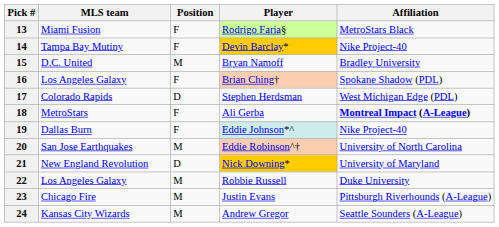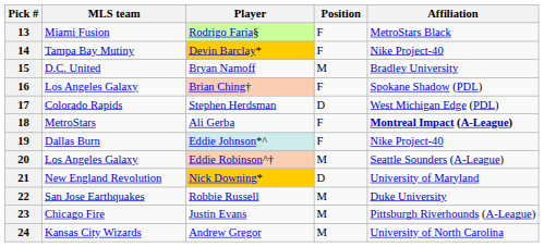 <table class="wikitable sortable">
 <tr>
 <th width=7%>Pick #</th>
 <th width=27%>MLS team</th>
+<th width=24%>Player</th>
 <th width=10%>Position</th>
-<th width=24%>Player</th>
 <th width=33%>Affiliation</th>
 </tr>
 <tr>
 <th>13</th>
 <td><a href='#'>Miami Fusion</a></td>
+<td style="background:#CCFF99"><a href='#'>Rodrigo Faria</a>§</td>
 <td>F</td>
-<td style="background:#CCFF99"><a href='#'>Rodrigo Faria</a>§</td>
 <td><a href='#'>MetroStars Black</a></td>
 </tr>
 <tr>
 <th>14</th>
 <td><a href='#'>Tampa Bay Mutiny</a></td>
+<td style="background:#FFCC00"><a href='#'>Devin Barclay</a>*</td>
 <td>F</td>
-<td style="background:#FFCC00"><a href='#'>Devin Barclay</a>*</td>
 <td><a href='#'>Nike Project-40</a></td>
 </tr>
 <tr>
 <th>15</th>
 <td><a href='#'>D.C. United</a></td>
+<td><a href='#'>Bryan Namoff</a></td>
 <td>M</td>
-<td><a href='#'>Bryan Namoff</a></td>
 <td><a href='#'>Bradley University</a></td>
 </tr>
 <tr>
 <th>16</th>
 <td><a href='#'>Los Angeles Galaxy</a></td>
+<td bgcolor="#FBCEB1"><a href='#'>Brian Ching</a>†</td>
 <td>F</td>
-<td bgcolor="#FBCEB1"><a href='#'>Brian Ching</a>†</td>
 <td><a href='#'>Spokane Shadow</a> (<a href='#'>PDL</a>)</td>
 </tr>
 <tr>
 <th>17</th>
 <td><a href='#'>Colorado Rapids</a></td>
+<td><a href='#'>Stephen Herdsman</a></td>
 <td>D</td>
-<td><a href='#'>Stephen Herdsman</a></td>
 <td><a href='#'>West Michigan Edge</a> (<a href='#'>PDL</a>)</td>
 </tr>
 <tr>
 <th>18</th>
 <td><a href='#'>MetroStars</a></td>
+<td><a href='#'>Ali Gerba</a></td>
 <td>F</td>
-<td><a href='#'>Ali Gerba</a></td>
 <td><strong><a href='#'>Montreal Impact</a> (<a href='#'>A-League</a>)</strong></td>
 </tr>
 <tr>
 <th>19</th>
 <td><a href='#'>Dallas Burn</a></td>
+<td style="background:#CFECEC"><a href='#'>Eddie Johnson</a>*^</td>
 <td>F</td>
-<td style="background:#CFECEC"><a href='#'>Eddie Johnson</a>*^</td>
 <td><a href='#'>Nike Project-40</a></td>
 </tr>
 <tr>
 <th>20</th>
-<td><a href='#'>San Jose Earthquakes</a></td>
+<td><a href='#'>Los Angeles Galaxy</a></td>
+<td bgcolor="#FBCEB1"><a href='#'>Eddie Robinson</a>^†</td>
 <td>M</td>
-<td bgcolor="#FBCEB1"><a href='#'>Eddie Robinson</a>^†</td>
-<td><a href='#'>University of North Carolina</a></td>
+<td><a href='#'>Seattle Sounders</a> (<a href='#'>A-League</a>)</td>
 </tr>
 <tr>
 <th>21</th>
 <td><a href='#'>New England Revolution</a></td>
+<td style="background:#FFCC00"><a href='#'>Nick Downing</a>*</td>
 <td>D</td>
-<td style="background:#FFCC00"><a href='#'>Nick Downing</a>*</td>
 <td><a href='#'>University of Maryland</a></td>
 </tr>
 <tr>
 <th>22</th>
-<td><a href='#'>Los Angeles Galaxy</a></td>
+<td><a href='#'>San Jose Earthquakes</a></td>
+<td><a href='#'>Robbie Russell</a></td>
 <td>M</td>
-<td><a href='#'>Robbie Russell</a></td>
 <td><a href='#'>Duke University</a></td>
 </tr>
 <tr>
 <th>23</th>
 <td><a href='#'>Chicago Fire</a></td>
+<td><a href='#'>Justin Evans</a></td>
 <td>M</td>
-<td><a href='#'>Justin Evans</a></td>
 <td><a href='#'>Pittsburgh Riverhounds</a> (<a href='#'>A-League</a>)</td>
 </tr>
 <tr>
 <th>24</th>
 <td><a href='#'>Kansas City Wizards</a></td>
+<td><a href='#'>Andrew Gregor</a></td>
 <td>M</td>
-<td><a href='#'>Andrew Gregor</a></td>
-<td><a href='#'>Seattle Sounders</a> (<a href='#'>A-League</a>)</td>
+<td><a href='#'>University of North Carolina</a></td>
 </tr>
 </table>
